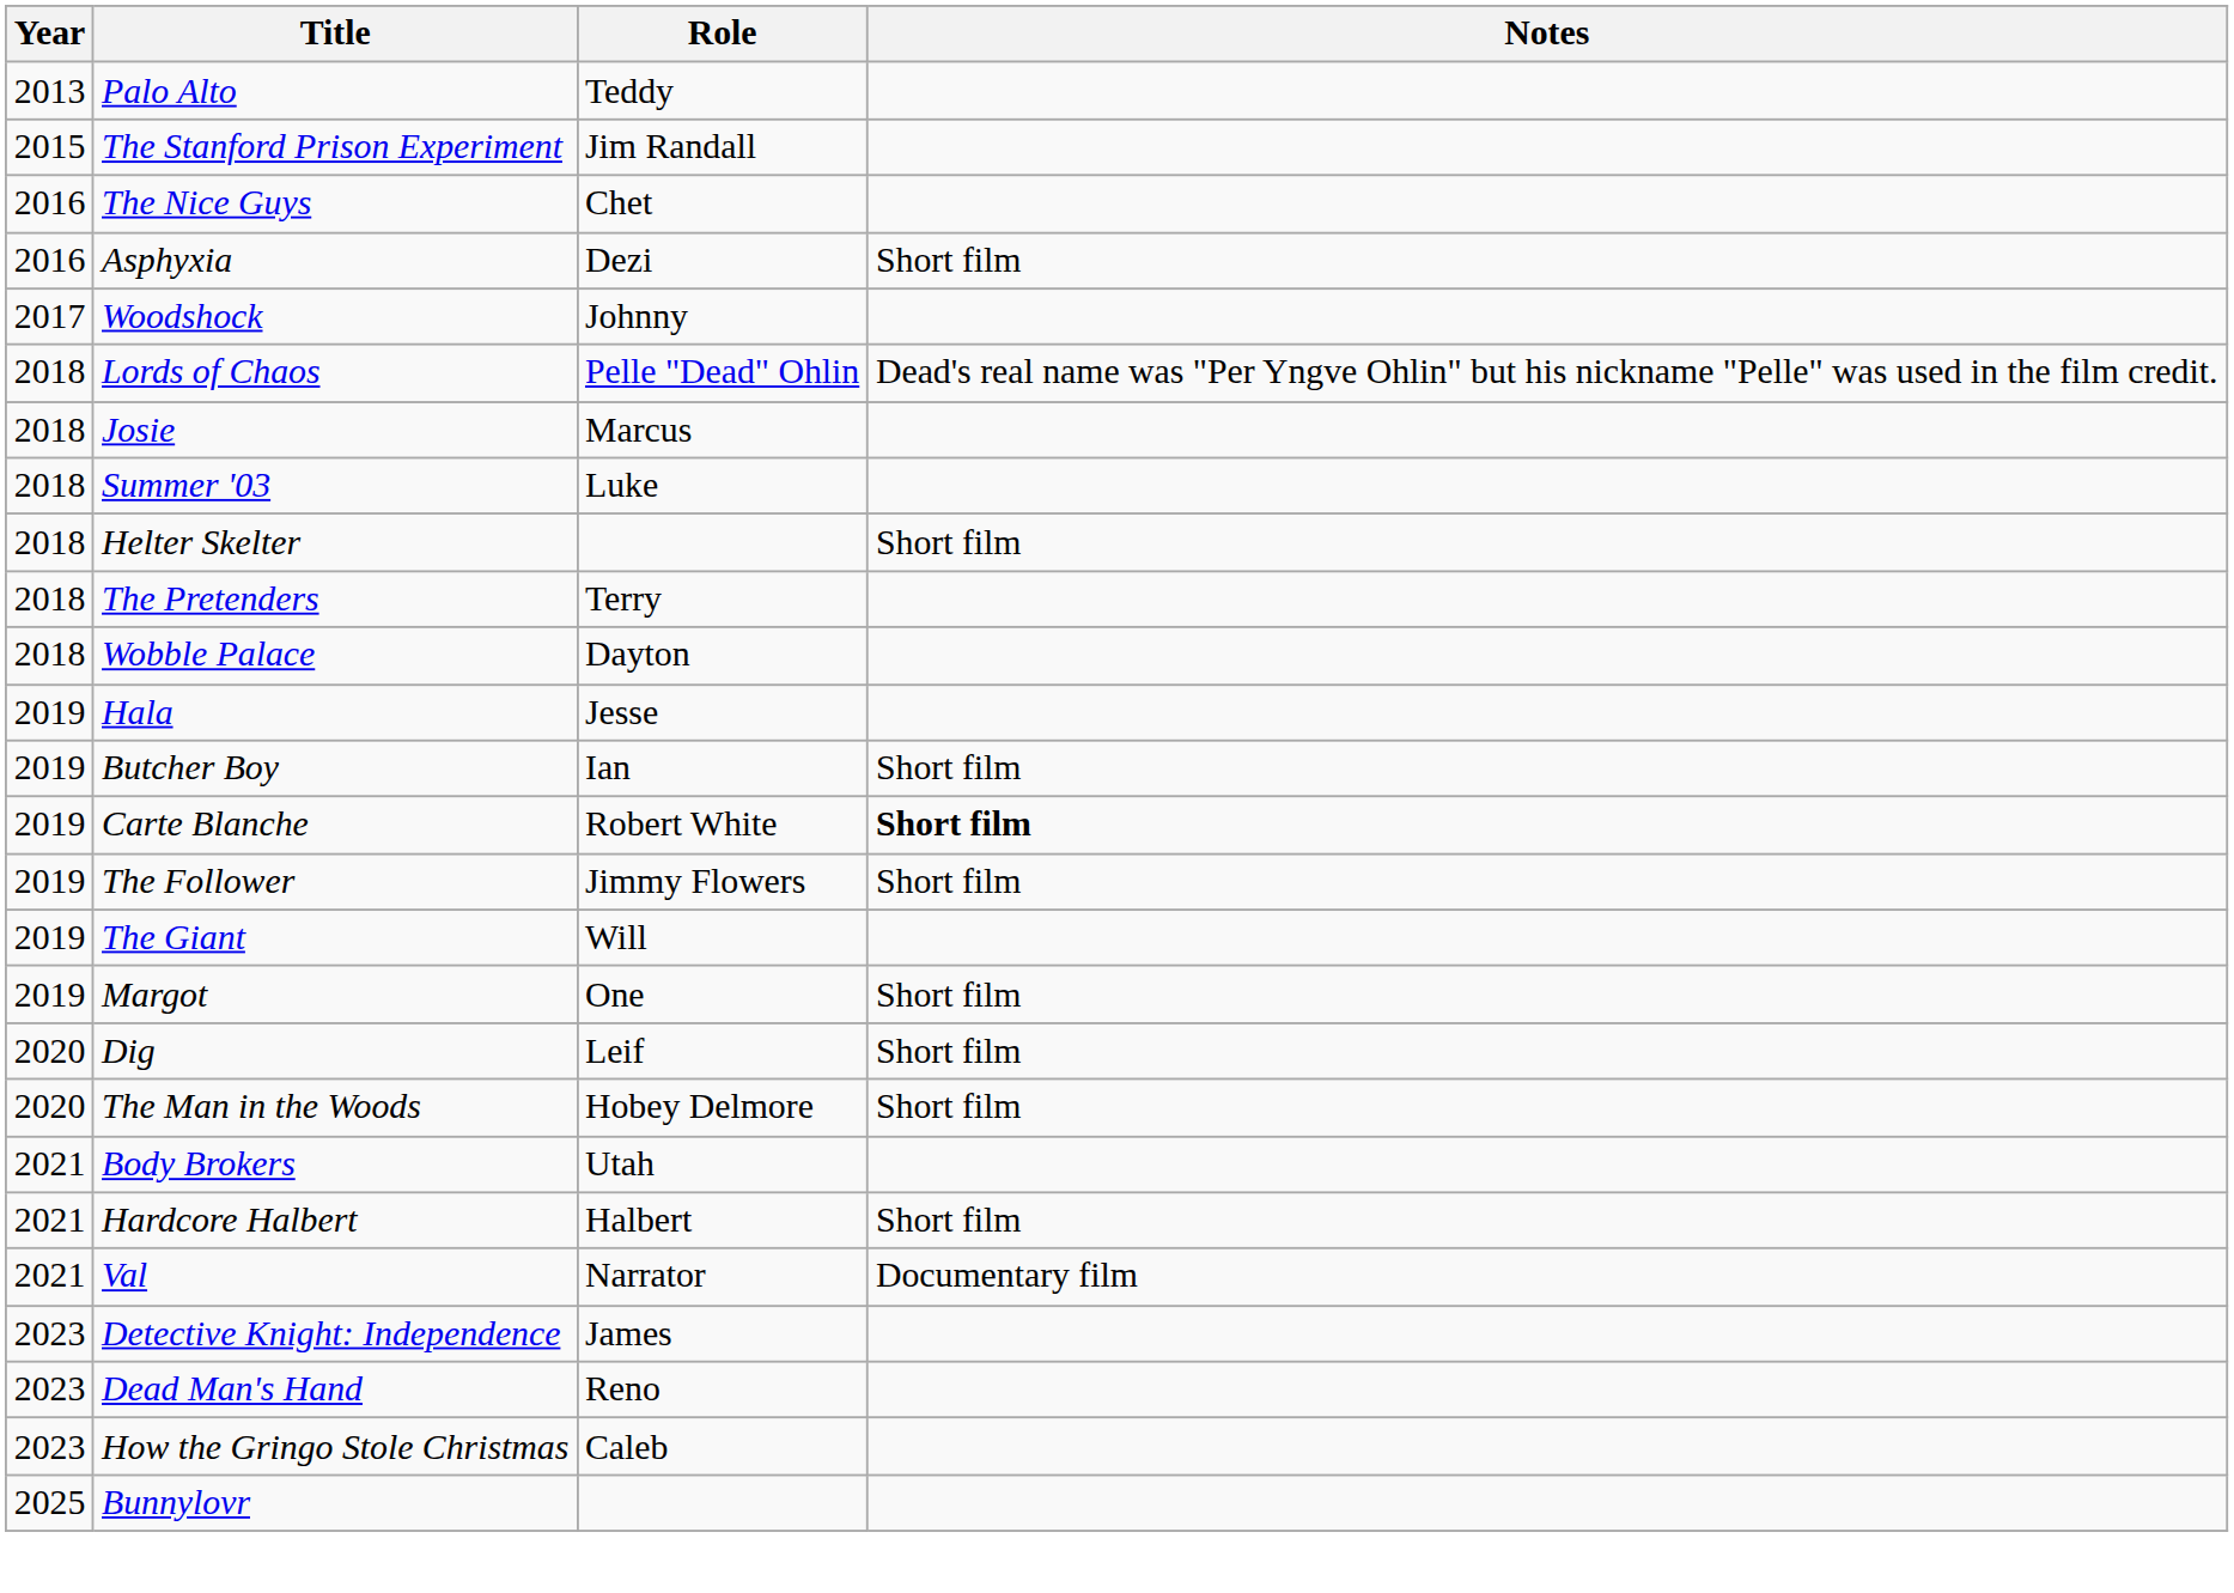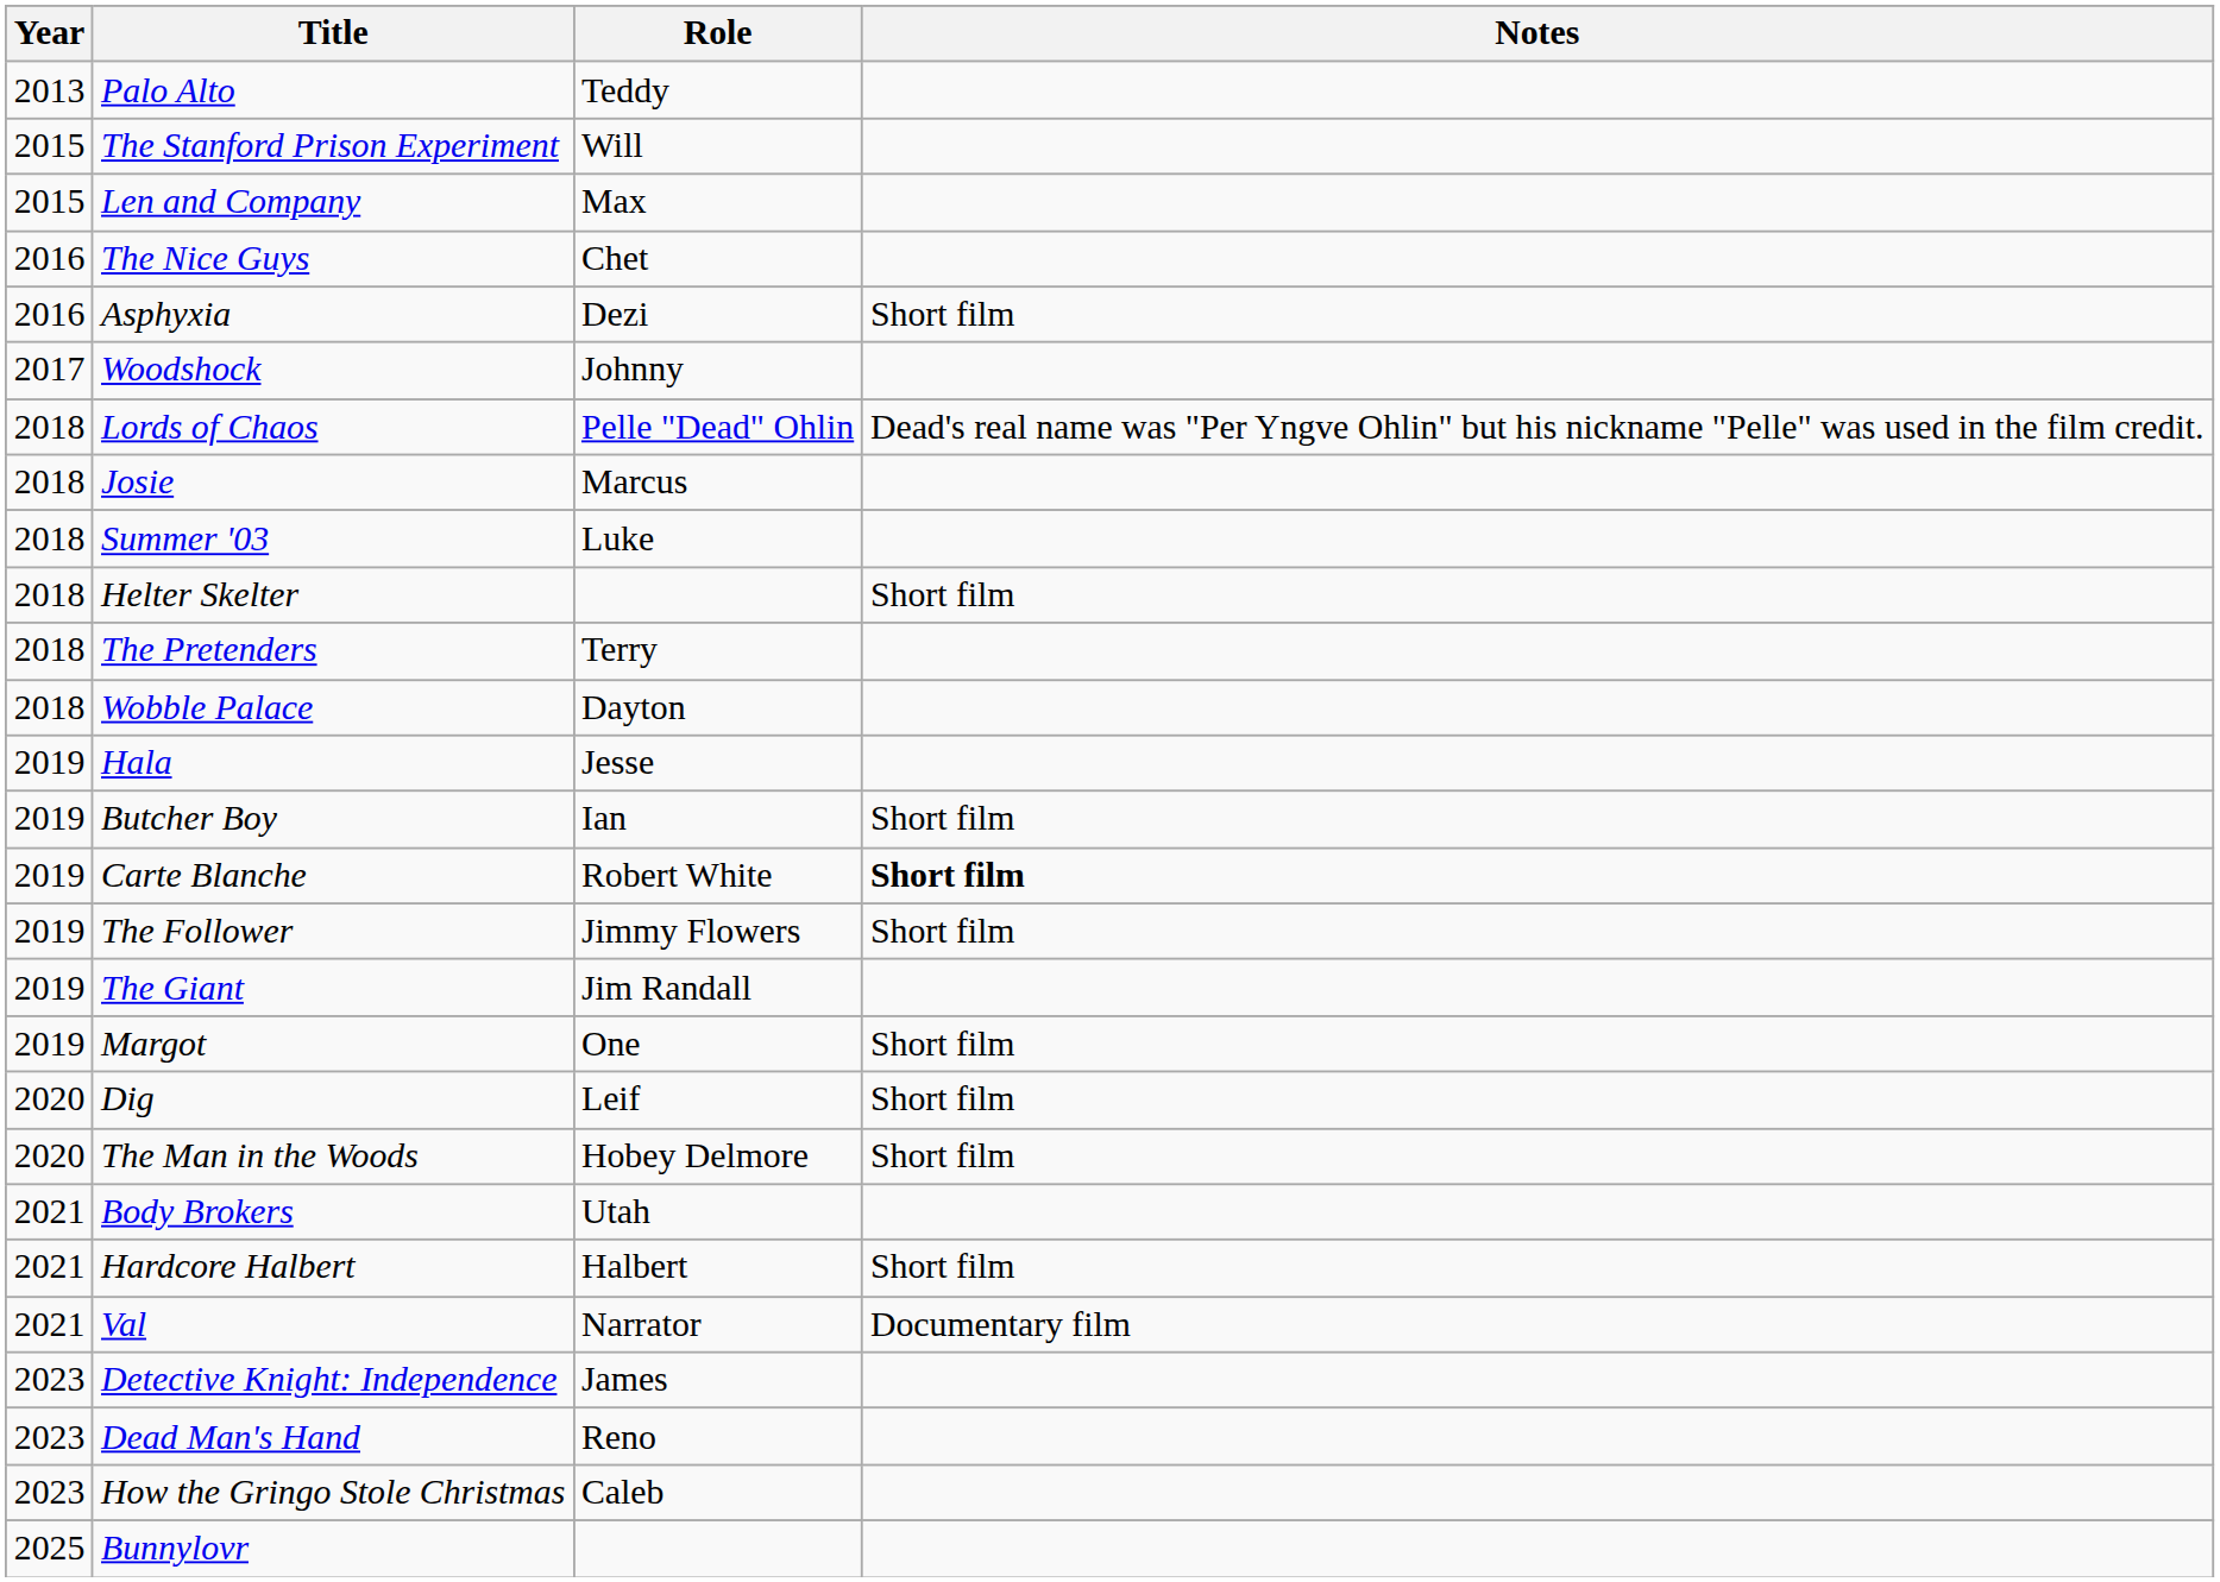 <table class="wikitable plainrowheaders sortable">
 <tr>
 <th scope="col">Year</th>
 <th scope="col">Title</th>
 <th scope="col">Role</th>
 <th scope="col">Notes</th>
 </tr>
 <tr>
 <td>2013</td>
 <td><em><a href='#'>Palo Alto</a></em></td>
 <td>Teddy</td>
 <td></td>
 </tr>
 <tr>
 <td>2015</td>
 <td><em><a href='#'>The Stanford Prison Experiment</a></em></td>
-<td>Jim Randall</td>
+<td>Will</td>
+<td></td>
+</tr>
+<tr>
+<td>2015</td>
+<td><em><a href='#'>Len and Company</a></em></td>
+<td>Max</td>
 <td></td>
 </tr>
 <tr>
 <td>2016</td>
 <td><em><a href='#'>The Nice Guys</a></em></td>
 <td>Chet</td>
 <td></td>
 </tr>
 <tr>
 <td>2016</td>
 <td><em>Asphyxia</em></td>
 <td>Dezi</td>
 <td>Short film</td>
 </tr>
 <tr>
 <td>2017</td>
 <td><em><a href='#'>Woodshock</a></em></td>
 <td>Johnny</td>
 <td></td>
 </tr>
 <tr>
 <td>2018</td>
 <td><em><a href='#'>Lords of Chaos</a></em></td>
 <td><a href='#'>Pelle "Dead" Ohlin</a></td>
 <td>Dead's real name was "Per Yngve Ohlin" but his nickname "Pelle" was used in the film credit.</td>
 </tr>
 <tr>
 <td>2018</td>
 <td><em><a href='#'>Josie</a></em></td>
 <td>Marcus</td>
 <td></td>
 </tr>
 <tr>
 <td>2018</td>
 <td><em><a href='#'>Summer '03</a></em></td>
 <td>Luke</td>
 <td></td>
 </tr>
 <tr>
 <td>2018</td>
 <td><em>Helter Skelter</em></td>
 <td></td>
 <td>Short film</td>
 </tr>
 <tr>
 <td>2018</td>
 <td><em><a href='#'>The Pretenders</a></em></td>
 <td>Terry</td>
 <td></td>
 </tr>
 <tr>
 <td>2018</td>
 <td><em><a href='#'>Wobble Palace</a></em></td>
 <td>Dayton</td>
 <td></td>
 </tr>
 <tr>
 <td>2019</td>
 <td><em><a href='#'>Hala</a></em></td>
 <td>Jesse</td>
 <td></td>
 </tr>
 <tr>
 <td>2019</td>
 <td><em>Butcher Boy</em></td>
 <td>Ian</td>
 <td>Short film</td>
 </tr>
 <tr>
 <td>2019</td>
 <td><em>Carte Blanche</em></td>
 <td>Robert White</td>
 <td><strong>Short film</strong></td>
 </tr>
 <tr>
 <td>2019</td>
 <td><em>The Follower</em></td>
 <td>Jimmy Flowers</td>
 <td>Short film</td>
 </tr>
 <tr>
 <td>2019</td>
 <td><em><a href='#'>The Giant</a></em></td>
-<td>Will</td>
+<td>Jim Randall</td>
 <td></td>
 </tr>
 <tr>
 <td>2019</td>
 <td><em>Margot</em></td>
 <td>One</td>
 <td>Short film</td>
 </tr>
 <tr>
 <td>2020</td>
 <td><em>Dig</em></td>
 <td>Leif</td>
 <td>Short film</td>
 </tr>
 <tr>
 <td>2020</td>
 <td><em>The Man in the Woods</em></td>
 <td>Hobey Delmore</td>
 <td>Short film</td>
 </tr>
 <tr>
 <td>2021</td>
 <td><em><a href='#'>Body Brokers</a></em></td>
 <td>Utah</td>
 <td></td>
 </tr>
 <tr>
 <td>2021</td>
 <td><em>Hardcore Halbert</em></td>
 <td>Halbert</td>
 <td>Short film</td>
 </tr>
 <tr>
 <td>2021</td>
 <td><em><a href='#'>Val</a></em></td>
 <td>Narrator</td>
 <td>Documentary film</td>
 </tr>
 <tr>
 <td>2023</td>
 <td><em><a href='#'>Detective Knight: Independence</a></em></td>
 <td>James</td>
 <td></td>
 </tr>
 <tr>
 <td>2023</td>
 <td><em><a href='#'>Dead Man's Hand</a></em></td>
 <td>Reno</td>
 <td></td>
 </tr>
 <tr>
 <td>2023</td>
 <td><em>How the Gringo Stole Christmas</em></td>
 <td>Caleb</td>
 <td></td>
 </tr>
 <tr>
 <td>2025</td>
 <td><em><a href='#'>Bunnylovr</a></em></td>
 <td></td>
 <td></td>
 </tr>
 </table>
